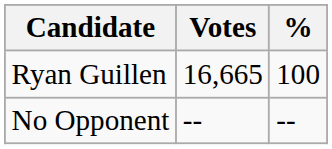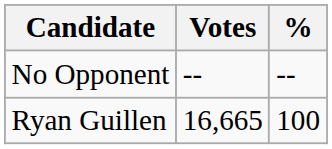 <table class="wikitable">
 <tr>
 <th>Candidate</th>
 <th>Votes</th>
 <th>%</th>
 </tr>
 <tr>
+<td>No Opponent</td>
+<td>--</td>
+<td>--</td>
+</tr>
+<tr>
 <td>Ryan Guillen</td>
 <td>16,665</td>
 <td>100</td>
 </tr>
-<tr>
-<td>No Opponent</td>
-<td>--</td>
-<td>--</td>
-</tr>
 </table>
